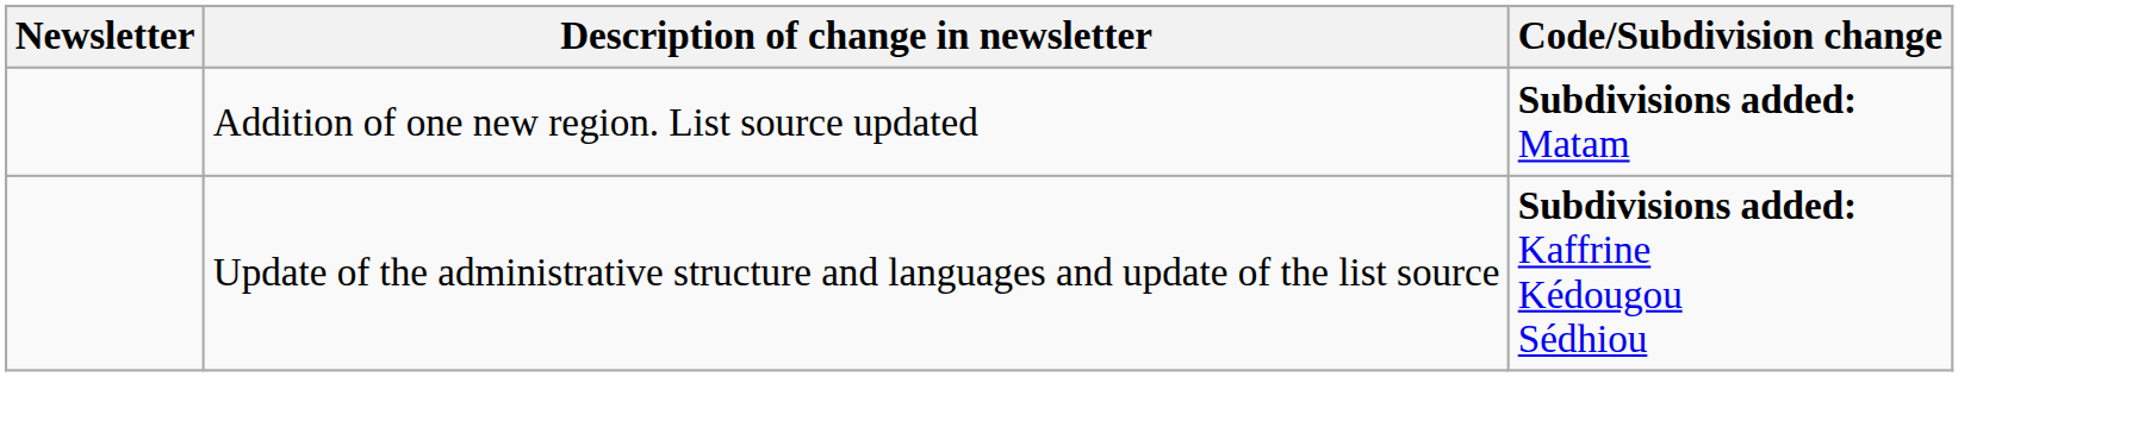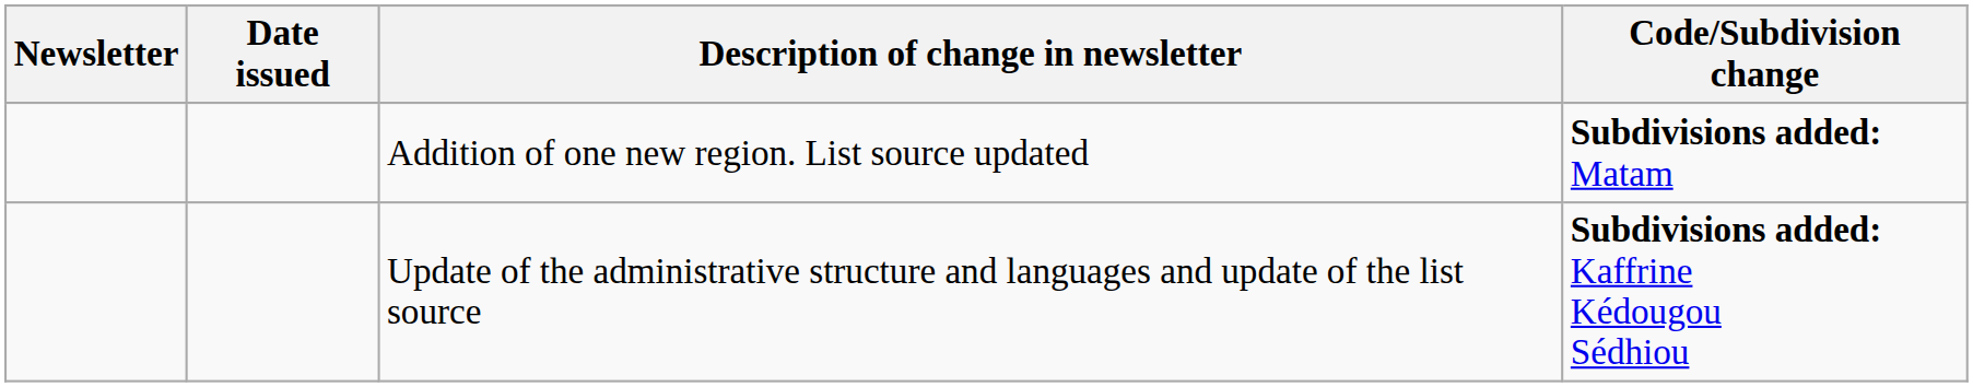 <table class="wikitable">
 <tr>
 <th>Newsletter</th>
+<th>Date issued</th>
 <th>Description of change in newsletter</th>
 <th>Code/Subdivision change</th>
 </tr>
 <tr>
 <td id="I-5"></td>
+<td></td>
 <td>Addition of one new region. List source updated</td>
 <td style=white-space:nowrap><strong>Subdivisions added:</strong><br>  <a href='#'>Matam</a></td>
 </tr>
 <tr>
 <td id="II-2"></td>
+<td></td>
 <td>Update of the administrative structure and languages and update of the list source</td>
 <td style=white-space:nowrap><strong>Subdivisions added:</strong><br>  <a href='#'>Kaffrine</a><br>  <a href='#'>Kédougou</a><br>  <a href='#'>Sédhiou</a></td>
 </tr>
 </table>
